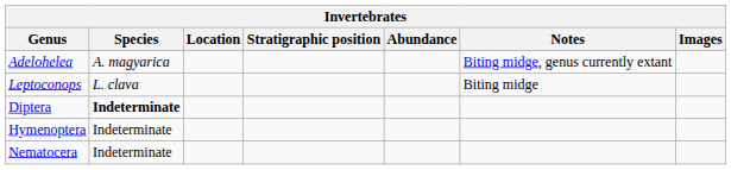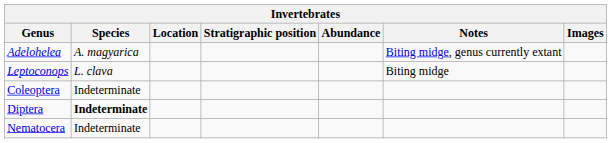 <table class="wikitable" align="center">
 <tr>
 <th colspan="7" align="center"><strong>Invertebrates</strong></th>
 </tr>
 <tr>
 <th>Genus</th>
 <th>Species</th>
 <th>Location</th>
 <th>Stratigraphic position</th>
 <th>Abundance</th>
 <th>Notes</th>
 <th>Images</th>
 </tr>
 <tr>
 <td><em><a href='#'>Adelohelea</a></em></td>
 <td><em>A. magyarica</em></td>
 <td></td>
 <td></td>
 <td></td>
 <td><a href='#'>Biting midge</a>, genus currently extant</td>
 <td></td>
 </tr>
 <tr>
 <td><em><a href='#'>Leptoconops</a></em></td>
 <td><em>L. clava</em></td>
 <td></td>
 <td></td>
 <td></td>
 <td>Biting midge</td>
 <td></td>
 </tr>
 <tr>
-<td><a href='#'>Diptera</a></td>
-<td><strong>Indeterminate</strong></td>
+<td><a href='#'>Coleoptera</a></td>
+<td>Indeterminate</td>
 <td></td>
 <td></td>
 <td></td>
 <td></td>
 <td></td>
 </tr>
 <tr>
-<td><a href='#'>Hymenoptera</a></td>
-<td>Indeterminate</td>
+<td><a href='#'>Diptera</a></td>
+<td><strong>Indeterminate</strong></td>
 <td></td>
 <td></td>
 <td></td>
 <td></td>
 <td></td>
 </tr>
 <tr>
 <td><a href='#'>Nematocera</a></td>
 <td>Indeterminate</td>
 <td></td>
 <td></td>
 <td></td>
 <td></td>
 <td></td>
 </tr>
 </table>
